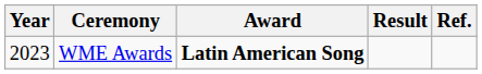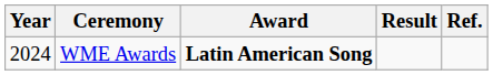 <table class="wikitable plainrowheaders">
 <tr>
 <th scope="col">Year</th>
 <th scope="col">Ceremony</th>
 <th scope="col">Award</th>
 <th scope="col">Result</th>
 <th scope="col">Ref.</th>
 </tr>
 <tr>
-<td scope="row">2023</td>
+<td scope="row">2024</td>
 <td><a href='#'>WME Awards</a></td>
 <td><strong>Latin American Song</strong></td>
 <td></td>
 <td></td>
 </tr>
 </table>
